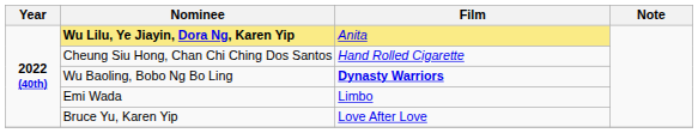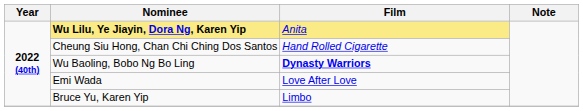 <table class="sortable wikitable">
 <tr>
 <th width="8%">Year</th>
 <th width="40%">Nominee</th>
 <th width="40%">Film</th>
 <th width="12%">Note</th>
 </tr>
 <tr>
 <td align="center" rowspan=5><strong>2022</strong><br><small><a href='#'><strong>(40th)</strong></a></small></td>
 <td style="background:#FAEB86"><strong>Wu Lilu, Ye Jiayin, <a href='#'>Dora Ng</a>, Karen Yip</strong></td>
 <td style="background:#FAEB86"><em><a href='#'>Anita</a></em></td>
 <td rowspan=5></td>
 </tr>
 <tr>
 <td>Cheung Siu Hong, Chan Chi Ching Dos Santos</td>
 <td><em><a href='#'>Hand Rolled Cigarette</a></em></td>
 </tr>
 <tr>
 <td>Wu Baoling, Bobo Ng Bo Ling</td>
 <td><strong><a href='#'>Dynasty Warriors</a><em></td>
 </tr>
 <tr>
 <td>Emi Wada</td>
-<td></em><a href='#'>Limbo</a><em></td>
+<td></em><a href='#'>Love After Love</a><em></td>
 </tr>
 <tr>
 <td>Bruce Yu, Karen Yip</td>
-<td></em><a href='#'>Love After Love</a><em></td>
+<td></em><a href='#'>Limbo</a><em></td>
 </tr>
 <tr>
 </tr>
 </table>
